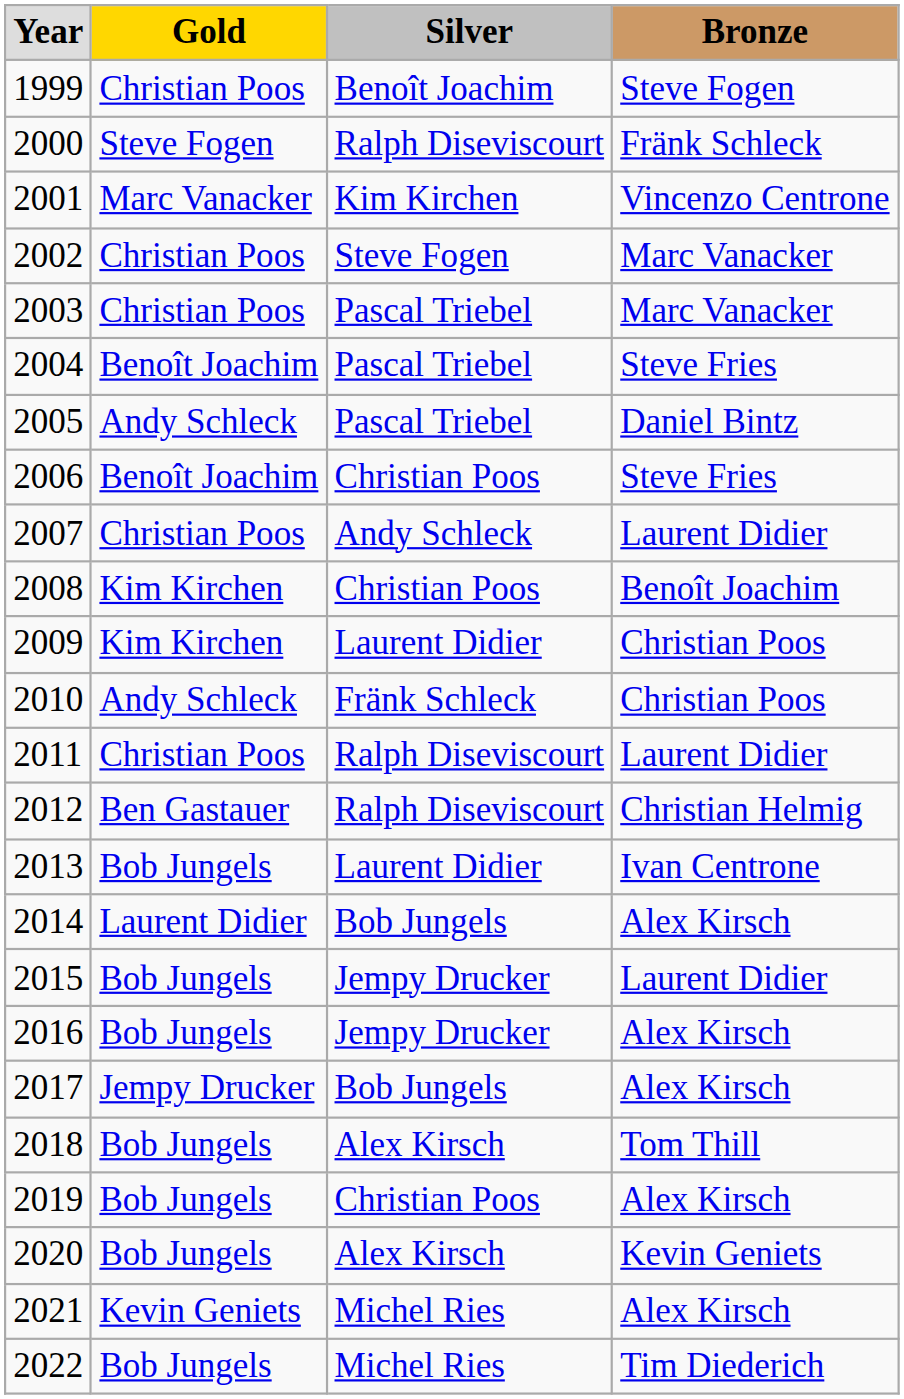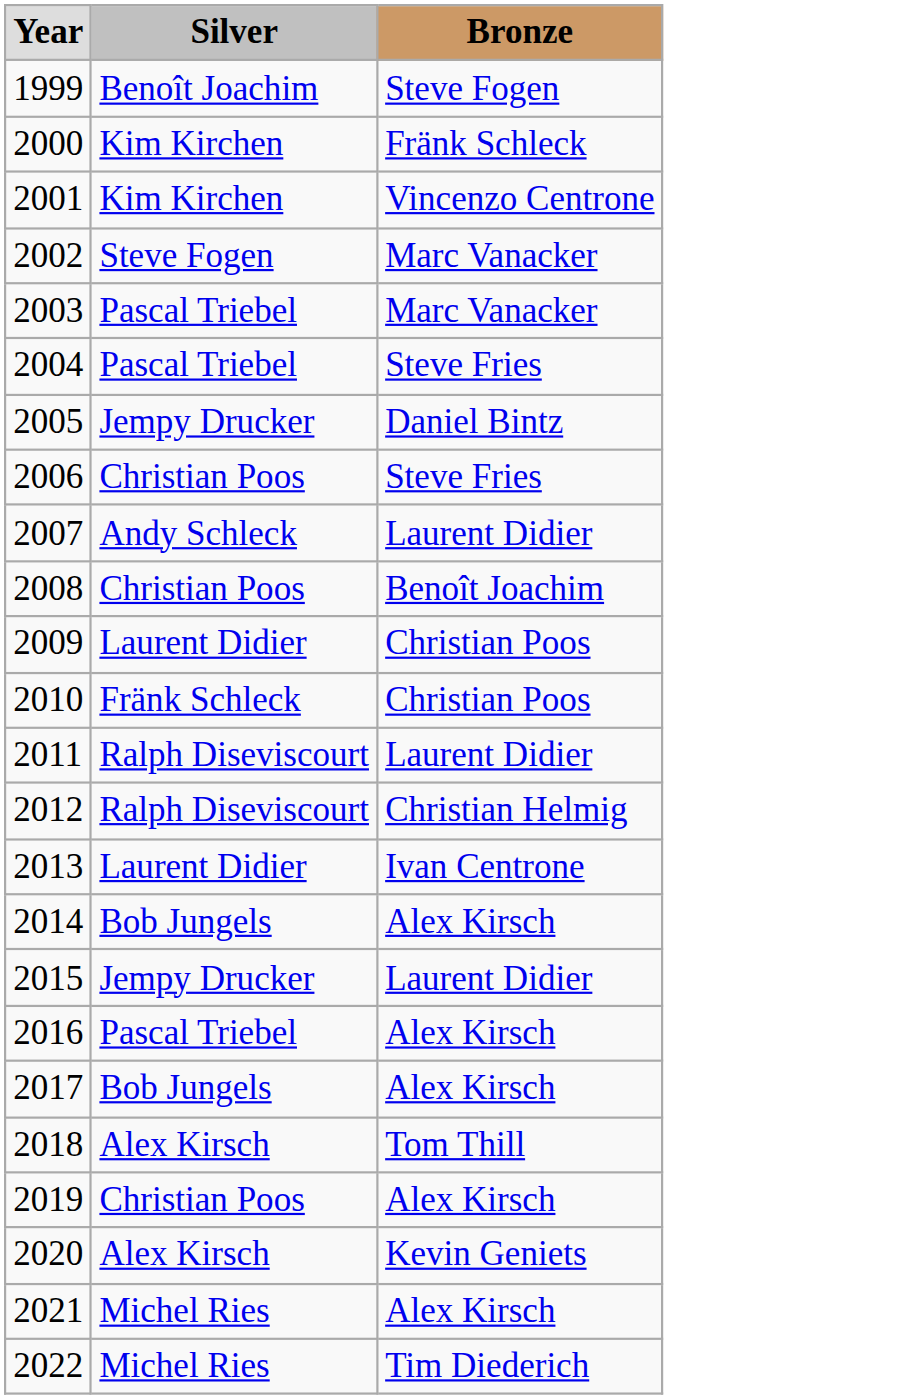 <table class="wikitable" style="text-align:left;">
 <tr>
 <td style="background:#DDDDDD; font-weight:bold; text-align:center;">Year</td>
-<td style="background:gold; font-weight:bold; text-align:center;">Gold</td>
 <td style="background:silver; font-weight:bold; text-align:center;">Silver</td>
 <td style="background:#cc9966; font-weight:bold; text-align:center;">Bronze</td>
 </tr>
 <tr>
 <td>1999</td>
-<td><a href='#'>Christian Poos</a></td>
 <td><a href='#'>Benoît Joachim</a></td>
 <td><a href='#'>Steve Fogen</a></td>
 </tr>
 <tr>
 <td>2000</td>
-<td><a href='#'>Steve Fogen</a></td>
-<td><a href='#'>Ralph Diseviscourt</a></td>
+<td><a href='#'>Kim Kirchen</a></td>
 <td><a href='#'>Fränk Schleck</a></td>
 </tr>
 <tr>
 <td>2001</td>
-<td><a href='#'>Marc Vanacker</a></td>
 <td><a href='#'>Kim Kirchen</a></td>
 <td><a href='#'>Vincenzo Centrone</a></td>
 </tr>
 <tr>
 <td>2002</td>
-<td><a href='#'>Christian Poos</a></td>
 <td><a href='#'>Steve Fogen</a></td>
 <td><a href='#'>Marc Vanacker</a></td>
 </tr>
 <tr>
 <td>2003</td>
-<td><a href='#'>Christian Poos</a></td>
 <td><a href='#'>Pascal Triebel</a></td>
 <td><a href='#'>Marc Vanacker</a></td>
 </tr>
 <tr>
 <td>2004</td>
-<td><a href='#'>Benoît Joachim</a></td>
 <td><a href='#'>Pascal Triebel</a></td>
 <td><a href='#'>Steve Fries</a></td>
 </tr>
 <tr>
 <td>2005</td>
-<td><a href='#'>Andy Schleck</a></td>
-<td><a href='#'>Pascal Triebel</a></td>
+<td><a href='#'>Jempy Drucker</a></td>
 <td><a href='#'>Daniel Bintz</a></td>
 </tr>
 <tr>
 <td>2006</td>
-<td><a href='#'>Benoît Joachim</a></td>
 <td><a href='#'>Christian Poos</a></td>
 <td><a href='#'>Steve Fries</a></td>
 </tr>
 <tr>
 <td>2007</td>
-<td><a href='#'>Christian Poos</a></td>
 <td><a href='#'>Andy Schleck</a></td>
 <td><a href='#'>Laurent Didier</a></td>
 </tr>
 <tr>
 <td>2008</td>
-<td><a href='#'>Kim Kirchen</a></td>
 <td><a href='#'>Christian Poos</a></td>
 <td><a href='#'>Benoît Joachim</a></td>
 </tr>
 <tr>
 <td>2009</td>
-<td><a href='#'>Kim Kirchen</a></td>
 <td><a href='#'>Laurent Didier</a></td>
 <td><a href='#'>Christian Poos</a></td>
 </tr>
 <tr>
 <td>2010</td>
-<td><a href='#'>Andy Schleck</a></td>
 <td><a href='#'>Fränk Schleck</a></td>
 <td><a href='#'>Christian Poos</a></td>
 </tr>
 <tr>
 <td>2011</td>
-<td><a href='#'>Christian Poos</a></td>
 <td><a href='#'>Ralph Diseviscourt</a></td>
 <td><a href='#'>Laurent Didier</a></td>
 </tr>
 <tr>
 <td>2012</td>
-<td><a href='#'>Ben Gastauer</a></td>
 <td><a href='#'>Ralph Diseviscourt</a></td>
 <td><a href='#'>Christian Helmig</a></td>
 </tr>
 <tr>
 <td>2013</td>
-<td><a href='#'>Bob Jungels</a></td>
 <td><a href='#'>Laurent Didier</a></td>
 <td><a href='#'>Ivan Centrone</a></td>
 </tr>
 <tr>
 <td>2014</td>
-<td><a href='#'>Laurent Didier</a></td>
 <td><a href='#'>Bob Jungels</a></td>
 <td><a href='#'>Alex Kirsch</a></td>
 </tr>
 <tr>
 <td>2015</td>
-<td><a href='#'>Bob Jungels</a></td>
 <td><a href='#'>Jempy Drucker</a></td>
 <td><a href='#'>Laurent Didier</a></td>
 </tr>
 <tr>
 <td>2016</td>
-<td><a href='#'>Bob Jungels</a></td>
-<td><a href='#'>Jempy Drucker</a></td>
+<td><a href='#'>Pascal Triebel</a></td>
 <td><a href='#'>Alex Kirsch</a></td>
 </tr>
 <tr>
 <td>2017</td>
-<td><a href='#'>Jempy Drucker</a></td>
 <td><a href='#'>Bob Jungels</a></td>
 <td><a href='#'>Alex Kirsch</a></td>
 </tr>
 <tr>
 <td>2018</td>
-<td><a href='#'>Bob Jungels</a></td>
 <td><a href='#'>Alex Kirsch</a></td>
 <td><a href='#'>Tom Thill</a></td>
 </tr>
 <tr>
 <td>2019</td>
-<td><a href='#'>Bob Jungels</a></td>
 <td><a href='#'>Christian Poos</a></td>
 <td><a href='#'>Alex Kirsch</a></td>
 </tr>
 <tr>
 <td>2020</td>
-<td><a href='#'>Bob Jungels</a></td>
 <td><a href='#'>Alex Kirsch</a></td>
 <td><a href='#'>Kevin Geniets</a></td>
 </tr>
 <tr>
 <td>2021</td>
-<td><a href='#'>Kevin Geniets</a></td>
 <td><a href='#'>Michel Ries</a></td>
 <td><a href='#'>Alex Kirsch</a></td>
 </tr>
 <tr>
 <td>2022</td>
-<td><a href='#'>Bob Jungels</a></td>
 <td><a href='#'>Michel Ries</a></td>
 <td><a href='#'>Tim Diederich</a></td>
 </tr>
 </table>
